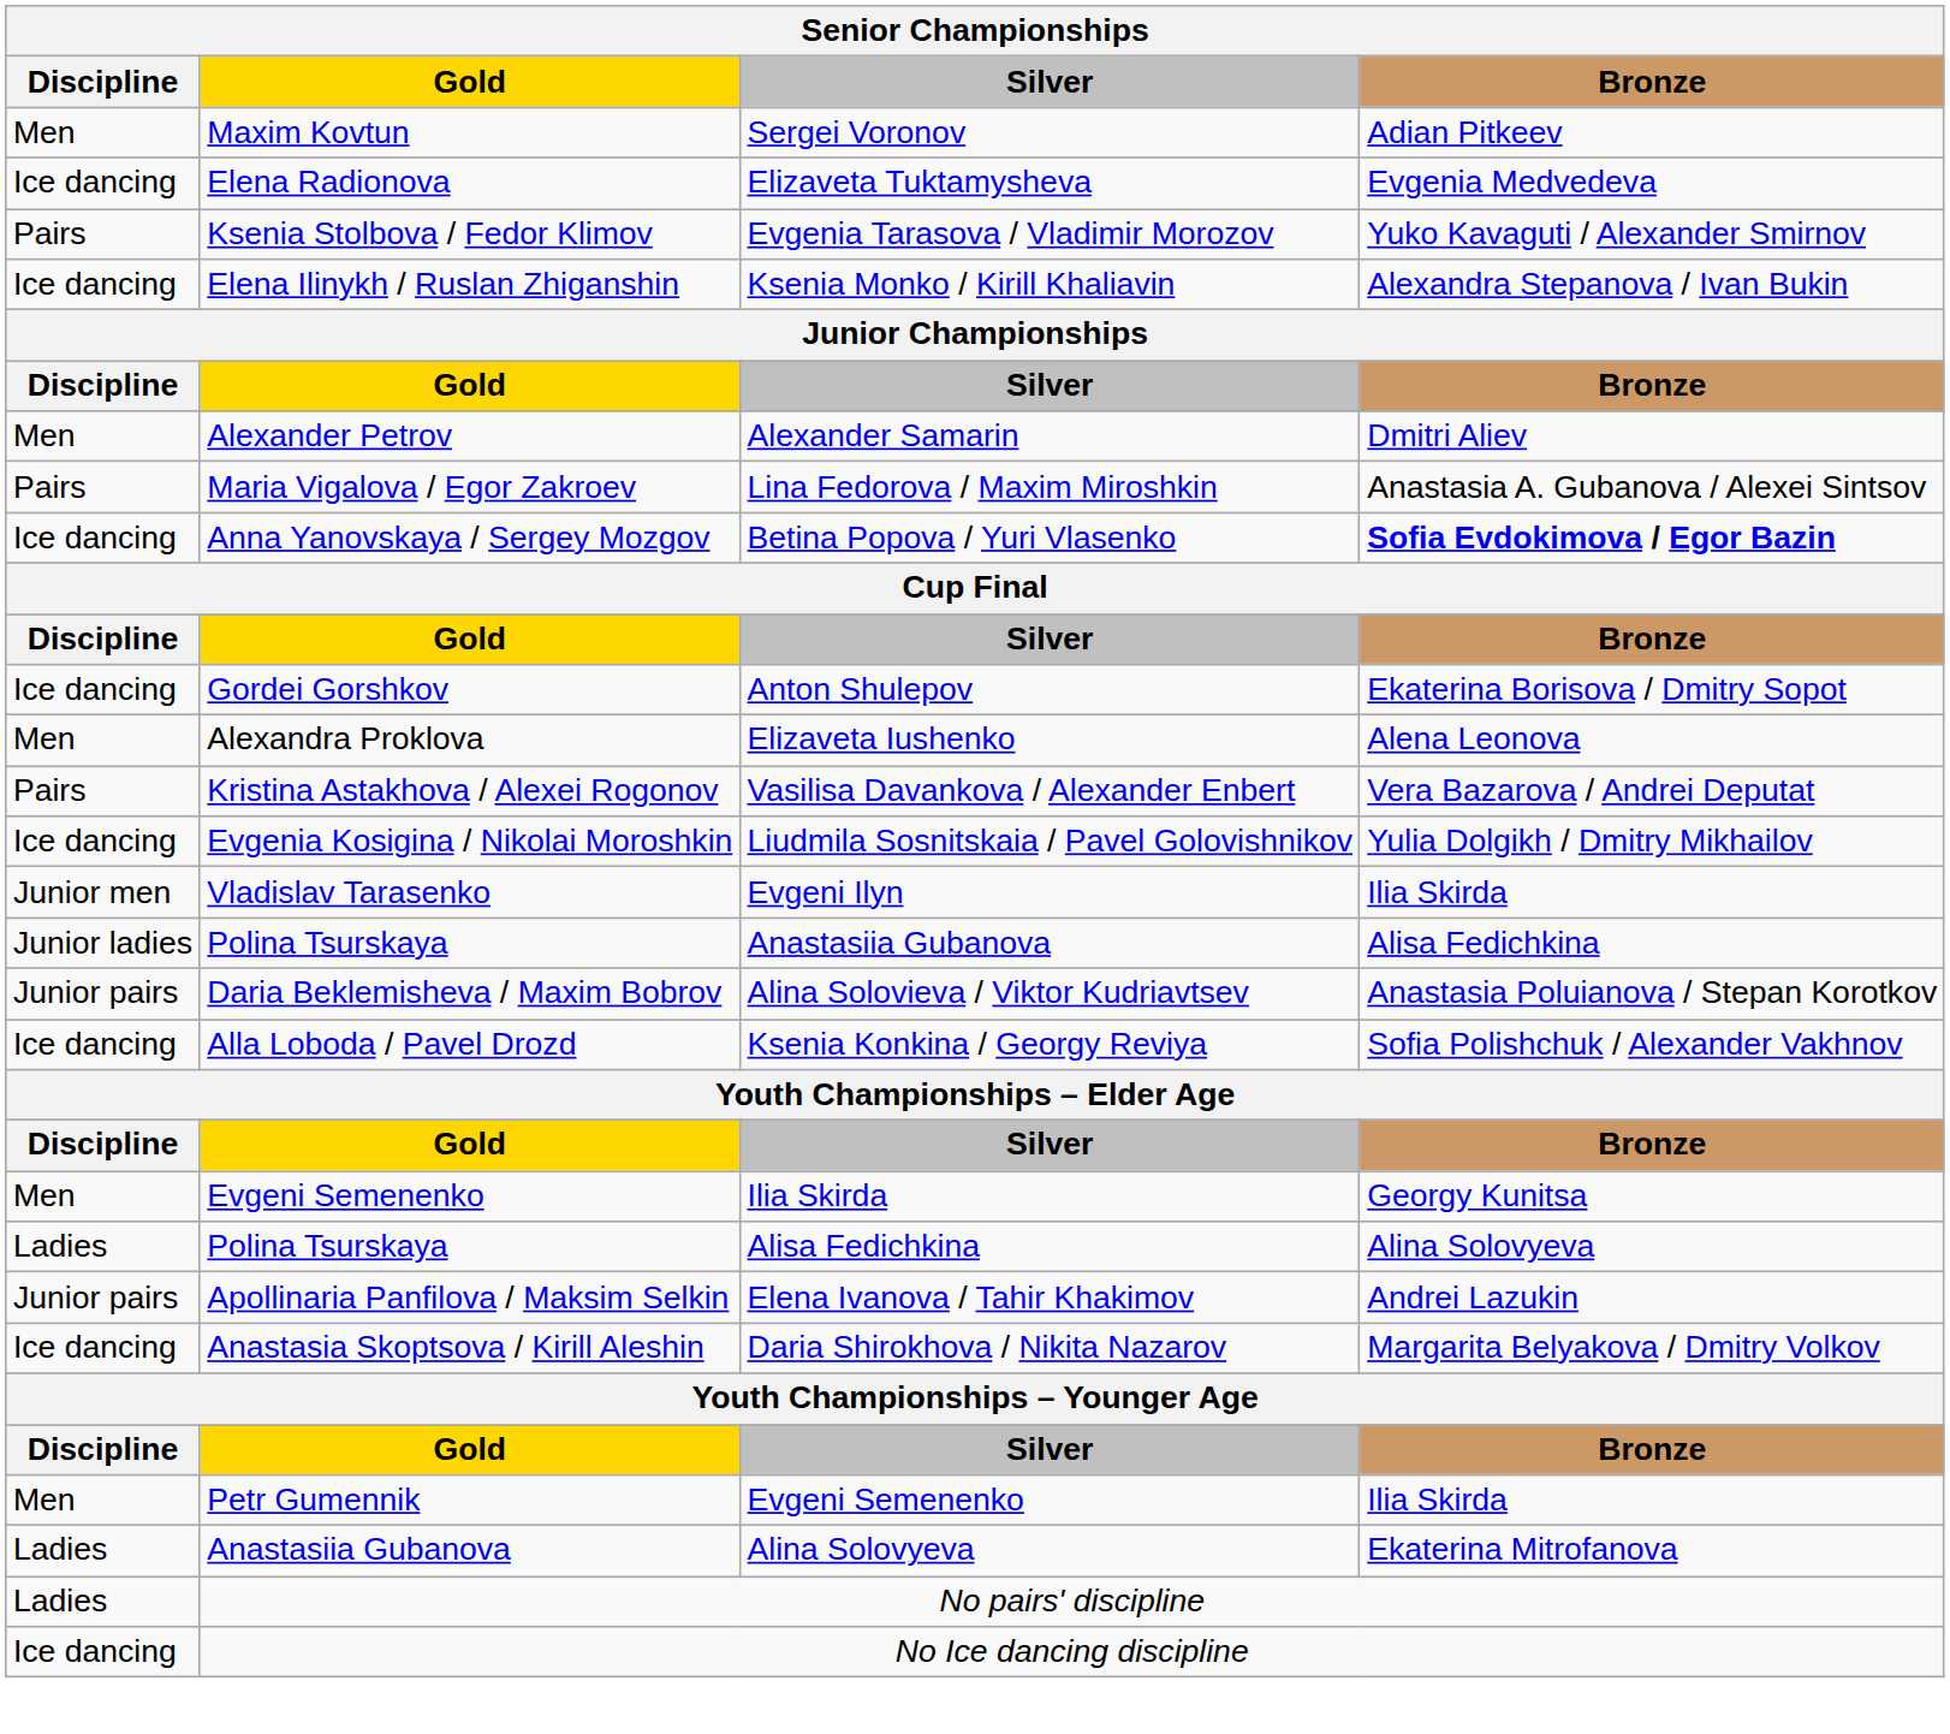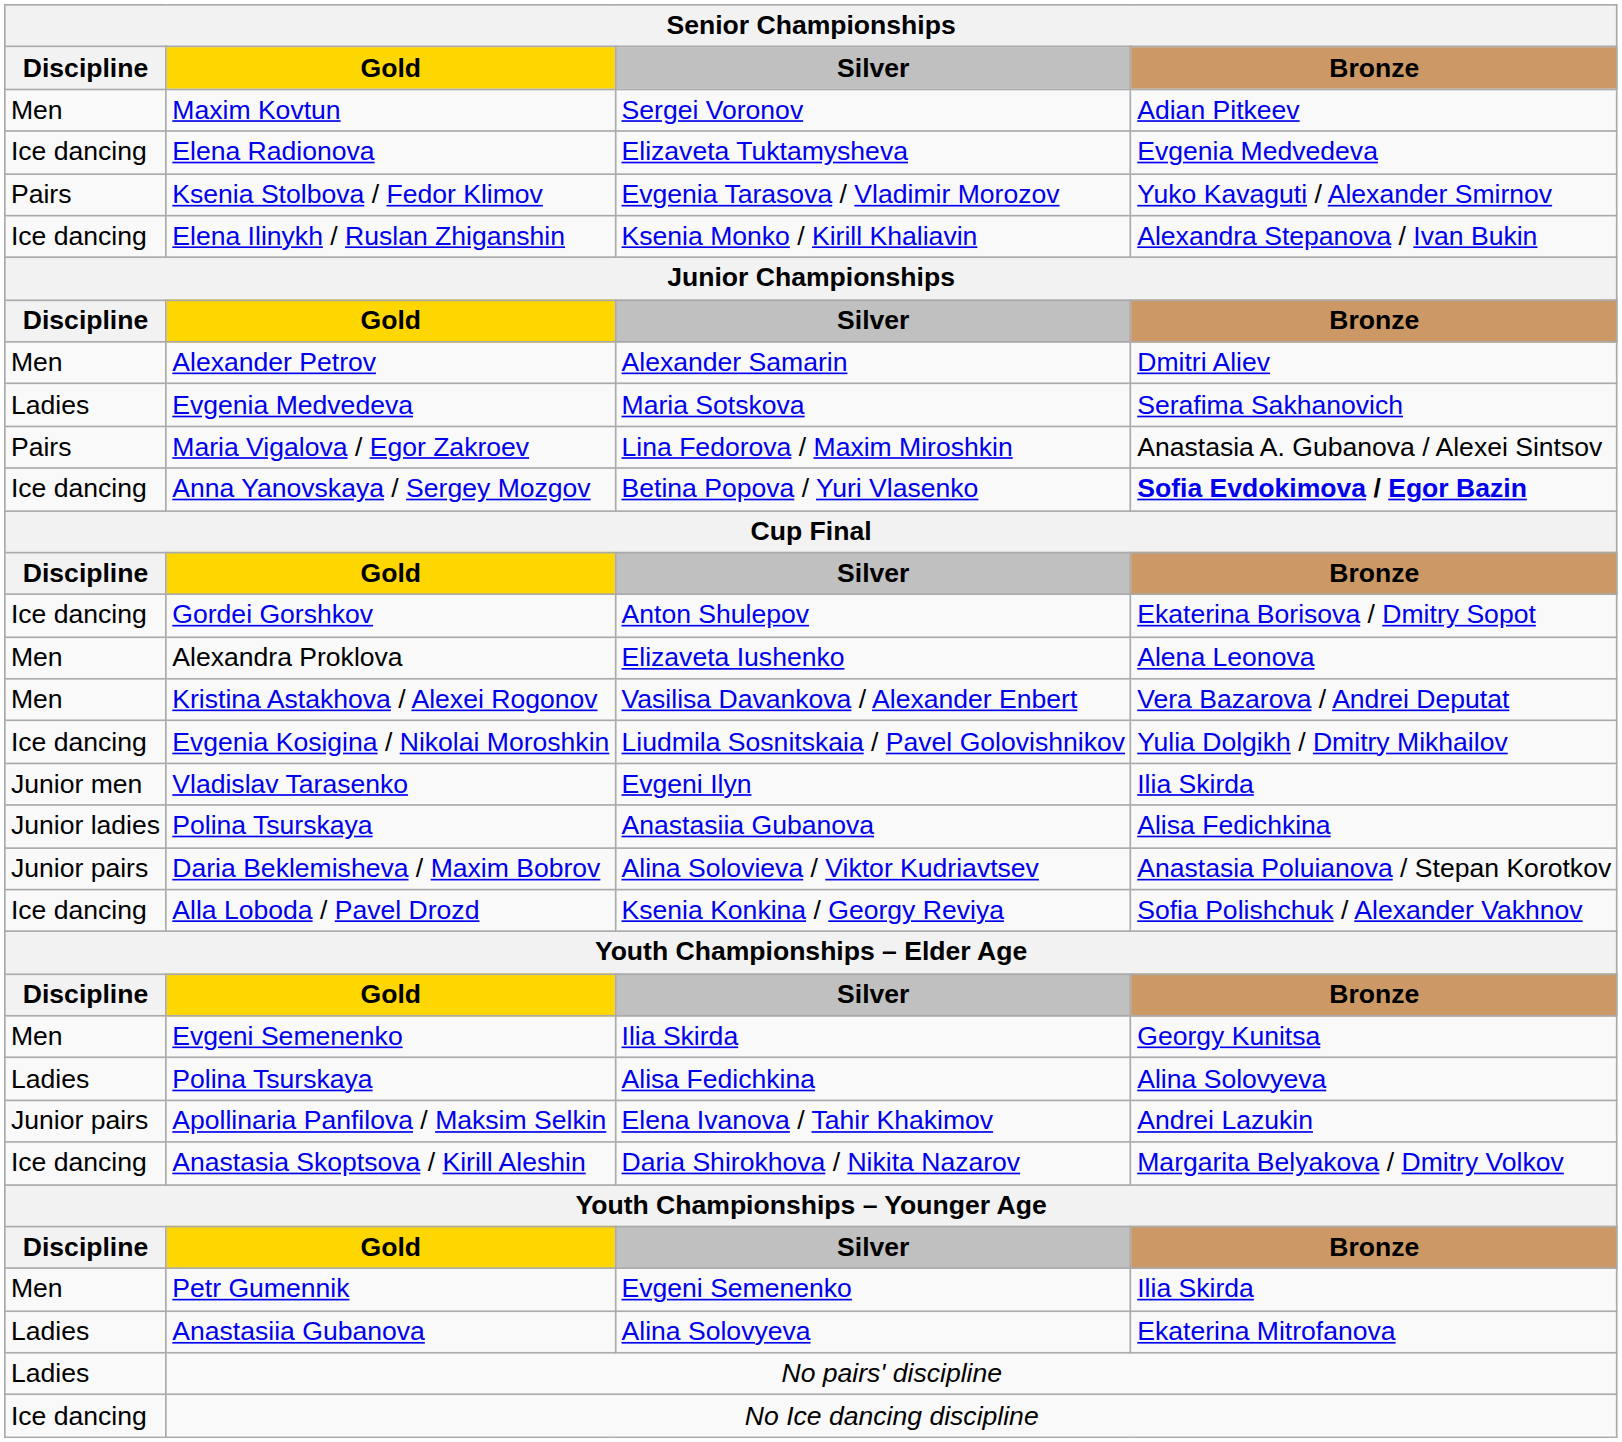 <table class="wikitable">
 <tr>
 <th colspan=4>Senior Championships</th>
 </tr>
 <tr>
 <th>Discipline</th>
 <td align=center bgcolor=gold><strong>Gold</strong></td>
 <td align=center bgcolor=silver><strong>Silver</strong></td>
 <td align=center bgcolor=cc9966><strong>Bronze</strong></td>
 </tr>
 <tr>
 <td>Men</td>
 <td><a href='#'>Maxim Kovtun</a></td>
 <td><a href='#'>Sergei Voronov</a></td>
 <td><a href='#'>Adian Pitkeev</a></td>
 </tr>
 <tr>
 <td>Ice dancing</td>
 <td><a href='#'>Elena Radionova</a></td>
 <td><a href='#'>Elizaveta Tuktamysheva</a></td>
 <td><a href='#'>Evgenia Medvedeva</a></td>
 </tr>
 <tr>
 <td>Pairs</td>
 <td><a href='#'>Ksenia Stolbova</a> / <a href='#'>Fedor Klimov</a></td>
 <td><a href='#'>Evgenia Tarasova</a> / <a href='#'>Vladimir Morozov</a></td>
 <td><a href='#'>Yuko Kavaguti</a> / <a href='#'>Alexander Smirnov</a></td>
 </tr>
 <tr>
 <td>Ice dancing</td>
 <td><a href='#'>Elena Ilinykh</a> / <a href='#'>Ruslan Zhiganshin</a></td>
 <td><a href='#'>Ksenia Monko</a> / <a href='#'>Kirill Khaliavin</a></td>
 <td><a href='#'>Alexandra Stepanova</a> / <a href='#'>Ivan Bukin</a></td>
 </tr>
 <tr>
 <th colspan=4>Junior Championships</th>
 </tr>
 <tr>
 <th>Discipline</th>
 <td align=center bgcolor=gold><strong>Gold</strong></td>
 <td align=center bgcolor=silver><strong>Silver</strong></td>
 <td align=center bgcolor=cc9966><strong>Bronze</strong></td>
 </tr>
 <tr>
 <td>Men</td>
 <td><a href='#'>Alexander Petrov</a></td>
 <td><a href='#'>Alexander Samarin</a></td>
 <td><a href='#'>Dmitri Aliev</a></td>
 </tr>
 <tr>
+<td>Ladies</td>
+<td><a href='#'>Evgenia Medvedeva</a></td>
+<td><a href='#'>Maria Sotskova</a></td>
+<td><a href='#'>Serafima Sakhanovich</a></td>
+</tr>
+<tr>
 <td>Pairs</td>
 <td><a href='#'>Maria Vigalova</a> / <a href='#'>Egor Zakroev</a></td>
 <td><a href='#'>Lina Fedorova</a> / <a href='#'>Maxim Miroshkin</a></td>
 <td>Anastasia A. Gubanova / Alexei Sintsov</td>
 </tr>
 <tr>
 <td>Ice dancing</td>
 <td><a href='#'>Anna Yanovskaya</a> / <a href='#'>Sergey Mozgov</a></td>
 <td><a href='#'>Betina Popova</a> / <a href='#'>Yuri Vlasenko</a></td>
 <td><strong><a href='#'>Sofia Evdokimova</a> / <a href='#'>Egor Bazin</a></strong></td>
 </tr>
 <tr>
 <th colspan=4>Cup Final</th>
 </tr>
 <tr>
 <th>Discipline</th>
 <td align=center bgcolor=gold><strong>Gold</strong></td>
 <td align=center bgcolor=silver><strong>Silver</strong></td>
 <td align=center bgcolor=cc9966><strong>Bronze</strong></td>
 </tr>
 <tr>
 <td>Ice dancing</td>
 <td><a href='#'>Gordei Gorshkov</a></td>
 <td><a href='#'>Anton Shulepov</a></td>
 <td><a href='#'>Ekaterina Borisova</a> / <a href='#'>Dmitry Sopot</a></td>
 </tr>
 <tr>
 <td>Men</td>
 <td>Alexandra Proklova</td>
 <td><a href='#'>Elizaveta Iushenko</a></td>
 <td><a href='#'>Alena Leonova</a></td>
 </tr>
 <tr>
-<td>Pairs</td>
+<td>Men</td>
 <td><a href='#'>Kristina Astakhova</a> / <a href='#'>Alexei Rogonov</a></td>
 <td><a href='#'>Vasilisa Davankova</a> / <a href='#'>Alexander Enbert</a></td>
 <td><a href='#'>Vera Bazarova</a> / <a href='#'>Andrei Deputat</a></td>
 </tr>
 <tr>
 <td>Ice dancing</td>
 <td><a href='#'>Evgenia Kosigina</a> / <a href='#'>Nikolai Moroshkin</a></td>
 <td><a href='#'>Liudmila Sosnitskaia</a> / <a href='#'>Pavel Golovishnikov</a></td>
 <td><a href='#'>Yulia Dolgikh</a> / <a href='#'>Dmitry Mikhailov</a></td>
 </tr>
 <tr>
 <td>Junior men</td>
 <td><a href='#'>Vladislav Tarasenko</a></td>
 <td><a href='#'>Evgeni Ilyn</a></td>
 <td><a href='#'>Ilia Skirda</a></td>
 </tr>
 <tr>
 <td>Junior ladies</td>
 <td><a href='#'>Polina Tsurskaya</a></td>
 <td><a href='#'>Anastasiia Gubanova</a></td>
 <td><a href='#'>Alisa Fedichkina</a></td>
 </tr>
 <tr>
 <td>Junior pairs</td>
 <td><a href='#'>Daria Beklemisheva</a> / <a href='#'>Maxim Bobrov</a></td>
 <td><a href='#'>Alina Solovieva</a> / <a href='#'>Viktor Kudriavtsev</a></td>
 <td><a href='#'>Anastasia Poluianova</a> / Stepan Korotkov</td>
 </tr>
 <tr>
 <td>Ice dancing</td>
 <td><a href='#'>Alla Loboda</a> / <a href='#'>Pavel Drozd</a></td>
 <td><a href='#'>Ksenia Konkina</a> / <a href='#'>Georgy Reviya</a></td>
 <td><a href='#'>Sofia Polishchuk</a> / <a href='#'>Alexander Vakhnov</a></td>
 </tr>
 <tr>
 <th colspan=4>Youth Championships – Elder Age</th>
 </tr>
 <tr>
 <th>Discipline</th>
 <td align=center bgcolor=gold><strong>Gold</strong></td>
 <td align=center bgcolor=silver><strong>Silver</strong></td>
 <td align=center bgcolor=cc9966><strong>Bronze</strong></td>
 </tr>
 <tr>
 <td>Men</td>
 <td><a href='#'>Evgeni Semenenko</a></td>
 <td><a href='#'>Ilia Skirda</a></td>
 <td><a href='#'>Georgy Kunitsa</a></td>
 </tr>
 <tr>
 <td>Ladies</td>
 <td><a href='#'>Polina Tsurskaya</a></td>
 <td><a href='#'>Alisa Fedichkina</a></td>
 <td><a href='#'>Alina Solovyeva</a></td>
 </tr>
 <tr>
 <td>Junior pairs</td>
 <td><a href='#'>Apollinaria Panfilova</a> / <a href='#'>Maksim Selkin</a></td>
 <td><a href='#'>Elena Ivanova</a> / <a href='#'>Tahir Khakimov</a></td>
 <td><a href='#'>Andrei Lazukin</a></td>
 </tr>
 <tr>
 <td>Ice dancing</td>
 <td><a href='#'>Anastasia Skoptsova</a> / <a href='#'>Kirill Aleshin</a></td>
 <td><a href='#'>Daria Shirokhova</a> / <a href='#'>Nikita Nazarov</a></td>
 <td><a href='#'>Margarita Belyakova</a> / <a href='#'>Dmitry Volkov</a></td>
 </tr>
 <tr>
 <th colspan=4>Youth Championships – Younger Age</th>
 </tr>
 <tr>
 <th>Discipline</th>
 <td align=center bgcolor=gold><strong>Gold</strong></td>
 <td align=center bgcolor=silver><strong>Silver</strong></td>
 <td align=center bgcolor=cc9966><strong>Bronze</strong></td>
 </tr>
 <tr>
 <td>Men</td>
 <td><a href='#'>Petr Gumennik</a></td>
 <td><a href='#'>Evgeni Semenenko</a></td>
 <td><a href='#'>Ilia Skirda</a></td>
 </tr>
 <tr>
 <td>Ladies</td>
 <td><a href='#'>Anastasiia Gubanova</a></td>
 <td><a href='#'>Alina Solovyeva</a></td>
 <td><a href='#'>Ekaterina Mitrofanova</a></td>
 </tr>
 <tr>
 <td>Ladies</td>
 <td colspan=3 align=center><em>No pairs' discipline</em></td>
 </tr>
 <tr>
 <td>Ice dancing</td>
 <td colspan=3 align=center><em>No Ice dancing discipline</em></td>
 </tr>
 </table>
